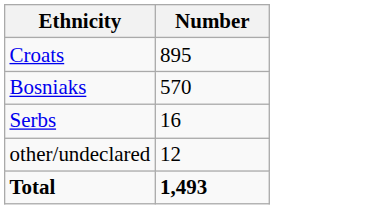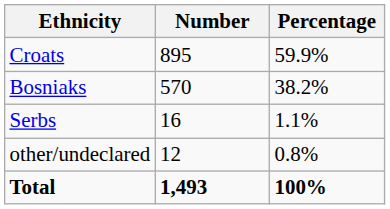 <table class="wikitable">
 <tr>
 <th width="100px">Ethnicity</th>
 <th width="80px">Number</th>
+<th width="80px">Percentage</th>
 </tr>
 <tr>
 <td><a href='#'>Croats</a></td>
 <td>895</td>
+<td>59.9%</td>
 </tr>
 <tr>
 <td><a href='#'>Bosniaks</a></td>
 <td>570</td>
+<td>38.2%</td>
 </tr>
 <tr>
 <td><a href='#'>Serbs</a></td>
 <td>16</td>
+<td>1.1%</td>
 </tr>
 <tr>
 <td>other/undeclared</td>
 <td>12</td>
+<td>0.8%</td>
 </tr>
 <tr>
 <td><strong>Total</strong></td>
 <td><strong>1,493</strong></td>
+<td><strong>100%</strong></td>
 </tr>
 </table>
